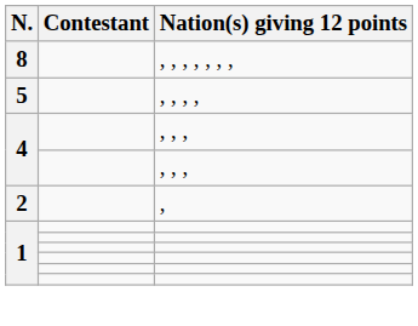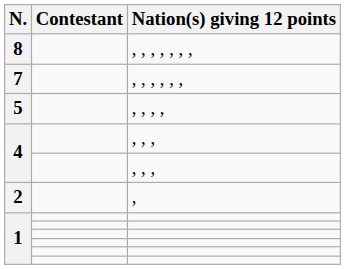 <table class="wikitable plainrowheaders">
 <tr>
 <th scope="col">N.</th>
 <th scope="col">Contestant</th>
 <th scope="col">Nation(s) giving 12 points</th>
 </tr>
 <tr>
 <th scope="row">8</th>
 <td><strong></strong></td>
 <td>, , , , , , , </td>
+</tr>
+<tr>
+<th scope="row">7</th>
+<td></td>
+<td>, , , , , , </td>
 </tr>
 <tr>
 <th scope="row">5</th>
 <td></td>
 <td>, , , , </td>
 </tr>
 <tr>
 <th scope="row" rowspan="2">4</th>
 <td></td>
 <td>, , , </td>
 </tr>
 <tr>
 <td></td>
 <td>, , , </td>
 </tr>
 <tr>
 <th scope="row">2</th>
 <td></td>
 <td>, </td>
 </tr>
 <tr>
 <th scope="row" rowspan="6">1</th>
 <td></td>
 <td></td>
 </tr>
 <tr>
 <td></td>
 <td></td>
 </tr>
 <tr>
 <td></td>
 <td></td>
 </tr>
 <tr>
 <td></td>
 <td></td>
 </tr>
 <tr>
 <td></td>
 <td></td>
 </tr>
 <tr>
 <td></td>
 <td></td>
 </tr>
 </table>
